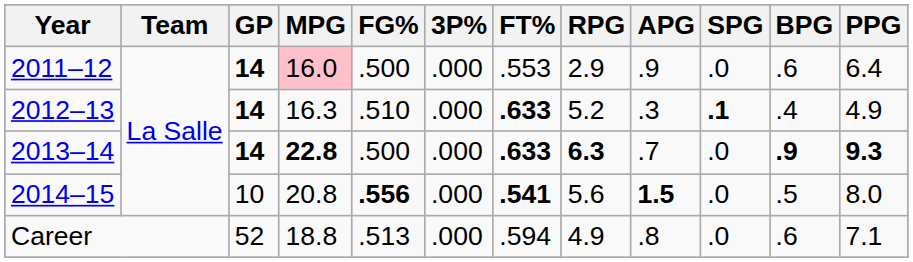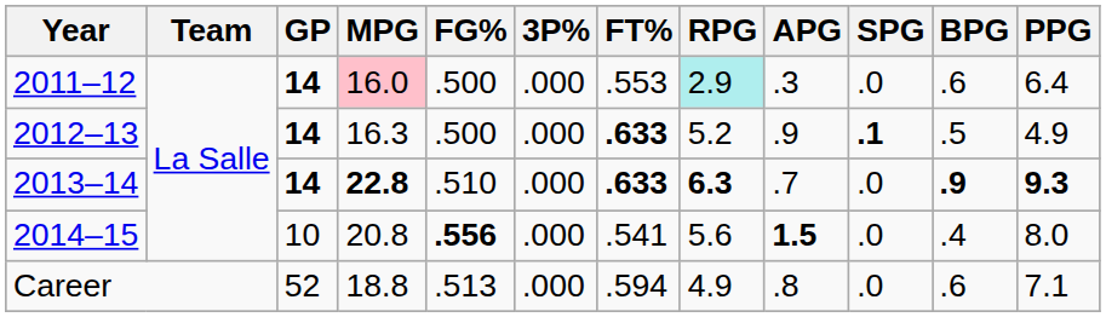 <table class="wikitable sortable">
 <tr>
 <th>Year</th>
 <th>Team</th>
 <th>GP</th>
 <th>MPG</th>
 <th>FG%</th>
 <th>3P%</th>
 <th>FT%</th>
 <th>RPG</th>
 <th>APG</th>
 <th>SPG</th>
 <th>BPG</th>
 <th>PPG</th>
 </tr>
 <tr>
 <td><a href='#'>2011–12</a></td>
 <td rowspan="4"><a href='#'>La Salle</a></td>
 <td><strong>14</strong></td>
 <td style="background: pink;">16.0</td>
 <td>.500</td>
 <td>.000</td>
 <td>.553</td>
-<td>2.9</td>
-<td>.9</td>
+<td style="background: paleturquoise;">2.9</td>
+<td>.3</td>
 <td>.0</td>
 <td>.6</td>
 <td>6.4</td>
 </tr>
 <tr>
 <td><a href='#'>2012–13</a></td>
 <td><strong>14</strong></td>
 <td>16.3</td>
-<td>.510</td>
+<td>.500</td>
 <td>.000</td>
 <td><strong>.633</strong></td>
 <td>5.2</td>
-<td>.3</td>
+<td>.9</td>
 <td><strong>.1</strong></td>
-<td>.4</td>
+<td>.5</td>
 <td>4.9</td>
 </tr>
 <tr>
 <td><a href='#'>2013–14</a></td>
 <td><strong>14</strong></td>
 <td><strong>22.8</strong></td>
-<td>.500</td>
+<td>.510</td>
 <td>.000</td>
 <td><strong>.633</strong></td>
 <td><strong>6.3</strong></td>
 <td>.7</td>
 <td>.0</td>
 <td><strong>.9</strong></td>
 <td><strong>9.3</strong></td>
 </tr>
 <tr>
 <td><a href='#'>2014–15</a></td>
 <td>10</td>
 <td>20.8</td>
 <td><strong>.556</strong></td>
 <td>.000</td>
-<td><strong>.541</strong></td>
+<td>.541</td>
 <td>5.6</td>
 <td><strong>1.5</strong></td>
 <td>.0</td>
-<td>.5</td>
+<td>.4</td>
 <td>8.0</td>
 </tr>
 <tr>
 <td colspan="2">Career</td>
 <td>52</td>
 <td>18.8</td>
 <td>.513</td>
 <td>.000</td>
 <td>.594</td>
 <td>4.9</td>
 <td>.8</td>
 <td>.0</td>
 <td>.6</td>
 <td>7.1</td>
 </tr>
 </table>
